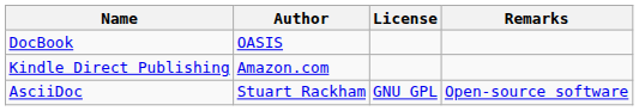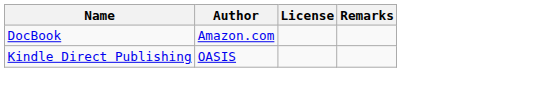 <table class="wikitable">
 <tr>
 <th>Name</th>
 <th>Author</th>
 <th>License</th>
 <th>Remarks</th>
 </tr>
 <tr>
 <td><a href='#'>DocBook</a></td>
-<td><a href='#'>OASIS</a></td>
+<td><a href='#'>Amazon.com</a></td>
 <td></td>
 <td></td>
 </tr>
 <tr>
 <td><a href='#'>Kindle Direct Publishing</a></td>
-<td><a href='#'>Amazon.com</a></td>
+<td><a href='#'>OASIS</a></td>
 <td></td>
 <td></td>
 </tr>
-<tr>
-<td><a href='#'>AsciiDoc</a></td>
-<td><a href='#'>Stuart Rackham</a></td>
-<td><a href='#'>GNU GPL</a></td>
-<td><a href='#'>Open-source software</a></td>
-</tr>
 </table>
